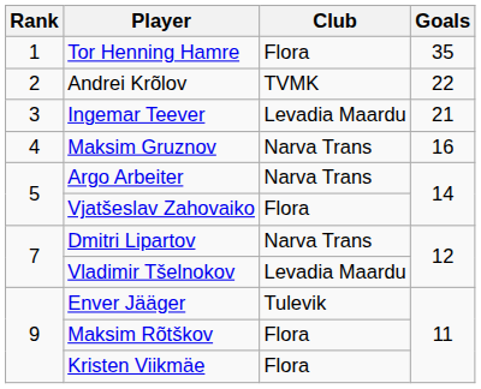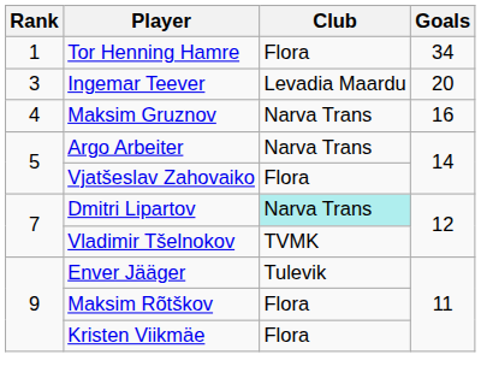 <table class="wikitable">
 <tr>
 <th>Rank</th>
 <th>Player</th>
 <th>Club</th>
 <th>Goals</th>
 </tr>
 <tr>
 <td align=center>1</td>
 <td> <a href='#'>Tor Henning Hamre</a></td>
 <td>Flora</td>
-<td align=center>35</td>
-</tr>
-<tr>
-<td align=center>2</td>
-<td> Andrei Krõlov</td>
-<td>TVMK</td>
-<td align=center>22</td>
+<td align=center>34</td>
 </tr>
 <tr>
 <td align=center>3</td>
 <td> <a href='#'>Ingemar Teever</a></td>
 <td>Levadia Maardu</td>
-<td align=center>21</td>
+<td align=center>20</td>
 </tr>
 <tr>
 <td align=center>4</td>
 <td> <a href='#'>Maksim Gruznov</a></td>
 <td>Narva Trans</td>
 <td align=center>16</td>
 </tr>
 <tr>
 <td rowspan=2 align=center>5</td>
 <td> <a href='#'>Argo Arbeiter</a></td>
 <td>Narva Trans</td>
 <td rowspan=2 align=center>14</td>
 </tr>
 <tr>
 <td> <a href='#'>Vjatšeslav Zahovaiko</a></td>
 <td>Flora</td>
 </tr>
 <tr>
 <td rowspan=2 align=center>7</td>
 <td> <a href='#'>Dmitri Lipartov</a></td>
-<td>Narva Trans</td>
+<td style="background: paleturquoise;">Narva Trans</td>
 <td rowspan=2 align=center>12</td>
 </tr>
 <tr>
 <td> <a href='#'>Vladimir Tšelnokov</a></td>
-<td>Levadia Maardu</td>
+<td>TVMK</td>
 </tr>
 <tr>
 <td rowspan=3 align=center>9</td>
 <td> <a href='#'>Enver Jääger</a></td>
 <td>Tulevik</td>
 <td rowspan=3 align=center>11</td>
 </tr>
 <tr>
 <td> <a href='#'>Maksim Rõtškov</a></td>
 <td>Flora</td>
 </tr>
 <tr>
 <td> <a href='#'>Kristen Viikmäe</a></td>
 <td>Flora</td>
 </tr>
 </table>
